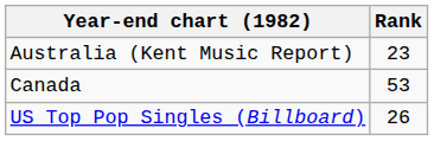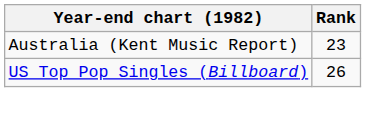 <table class="wikitable sortable">
 <tr>
 <th>Year-end chart (1982)</th>
 <th>Rank</th>
 </tr>
 <tr>
 <td>Australia (Kent Music Report)</td>
 <td style="text-align:center;">23</td>
 </tr>
 <tr>
-<td>Canada </td>
-<td style="text-align:center;">53</td>
-</tr>
-<tr>
 <td><a href='#'>US Top Pop Singles (<em>Billboard</em>)</a></td>
 <td align="center">26</td>
 </tr>
 </table>
